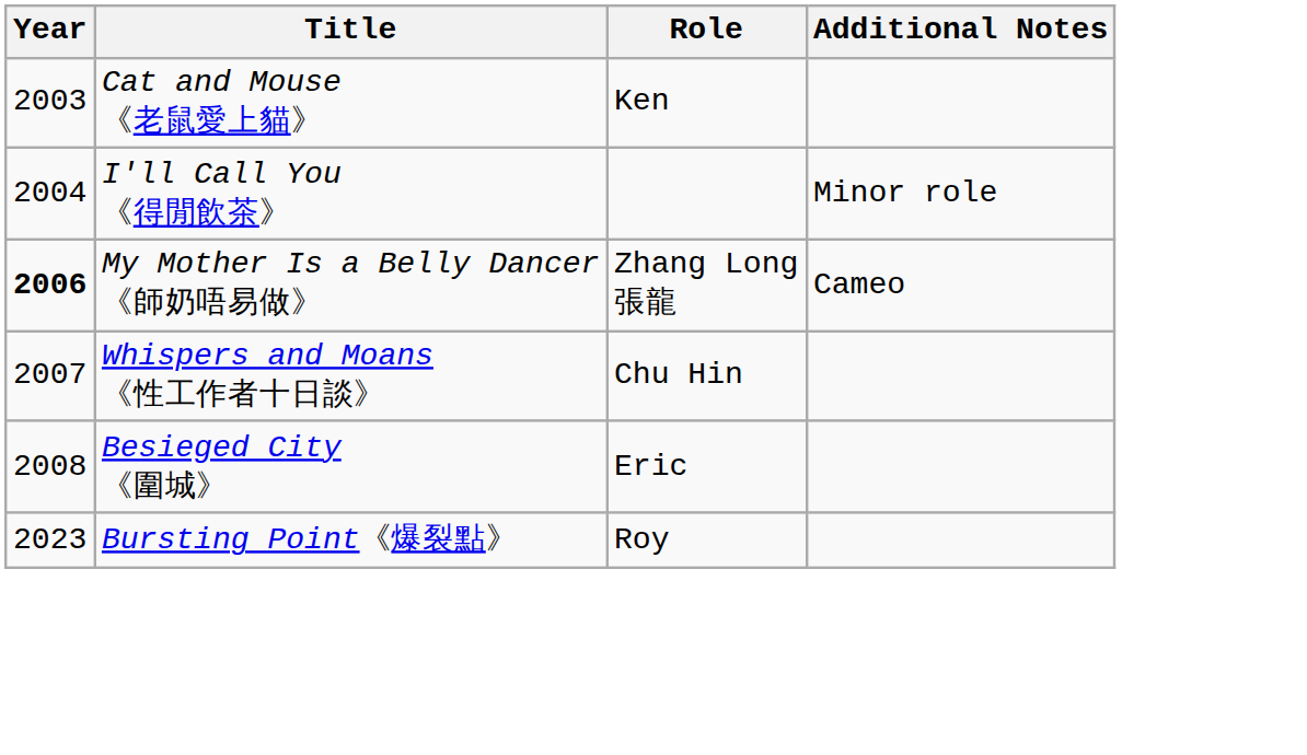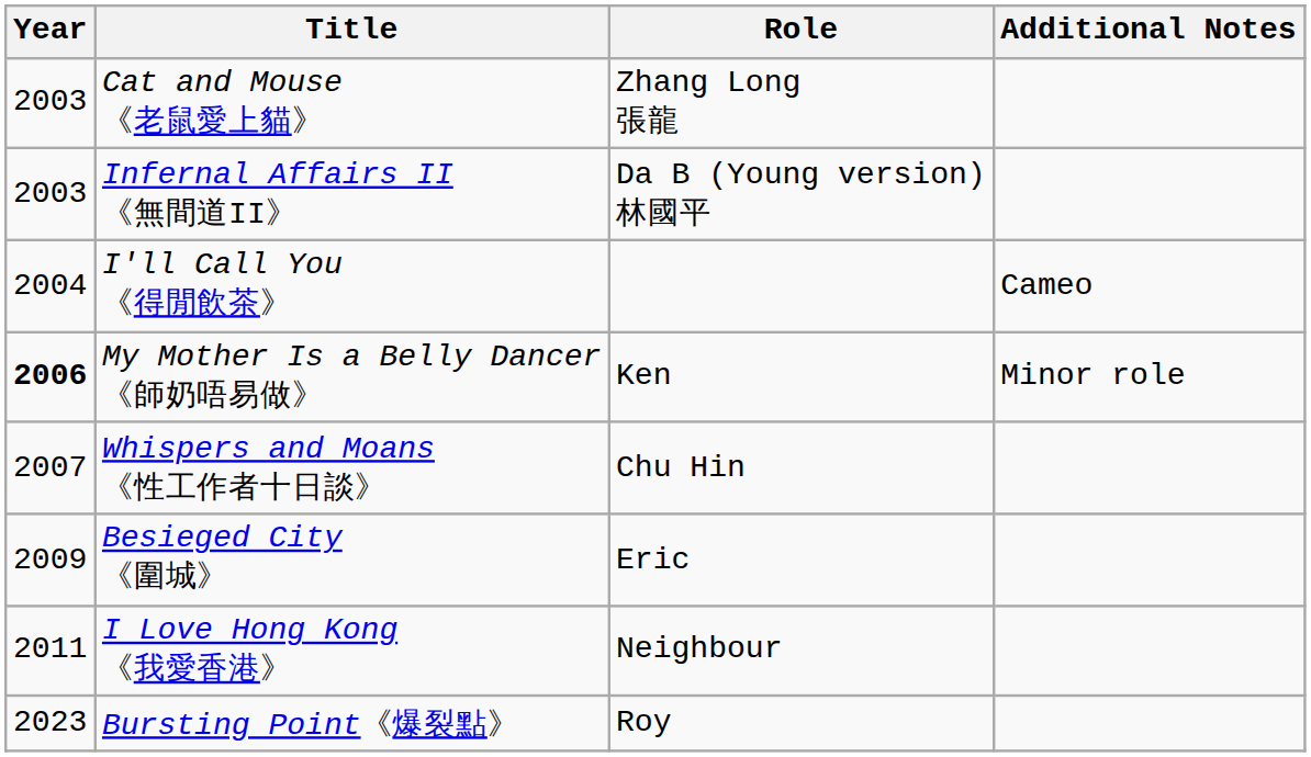 <table class="wikitable" style="font-size: 90%;">
 <tr>
 <th>Year</th>
 <th>Title</th>
 <th>Role</th>
 <th>Additional Notes</th>
 </tr>
 <tr>
 <td>2003</td>
 <td><em>Cat and Mouse</em> <br> 《<a href='#'>老鼠愛上貓</a>》</td>
-<td>Ken</td>
+<td>Zhang Long <br> 張龍</td>
+<td></td>
+</tr>
+<tr>
+<td>2003</td>
+<td><em><a href='#'>Infernal Affairs II</a></em><br>《無間道II》</td>
+<td>Da B (Young version) <br> 林國平</td>
 <td></td>
 </tr>
 <tr>
 <td>2004</td>
 <td><em>I'll Call You</em> <br> 《<a href='#'>得閒飲茶</a>》</td>
 <td></td>
-<td>Minor role</td>
+<td>Cameo</td>
 </tr>
 <tr>
 <td><strong>2006</strong></td>
 <td><em>My Mother Is a Belly Dancer</em> <br> 《師奶唔易做》</td>
-<td>Zhang Long <br> 張龍</td>
-<td>Cameo</td>
+<td>Ken</td>
+<td>Minor role</td>
 </tr>
 <tr>
 <td>2007</td>
 <td><em><a href='#'>Whispers and Moans</a></em><br> 《性工作者十日談》</td>
 <td>Chu Hin</td>
 <td></td>
 </tr>
 <tr>
-<td>2008</td>
+<td>2009</td>
 <td><em><a href='#'>Besieged City</a></em> <br> 《圍城》</td>
 <td>Eric</td>
+<td></td>
+</tr>
+<tr>
+<td>2011</td>
+<td><em><a href='#'>I Love Hong Kong</a></em><br>《<a href='#'>我愛香港</a>》</td>
+<td>Neighbour</td>
 <td></td>
 </tr>
 <tr>
 <td>2023</td>
 <td><em><a href='#'>Bursting Point</a></em>《<a href='#'>爆裂點</a>》</td>
 <td>Roy</td>
 <td></td>
 </tr>
 </table>
